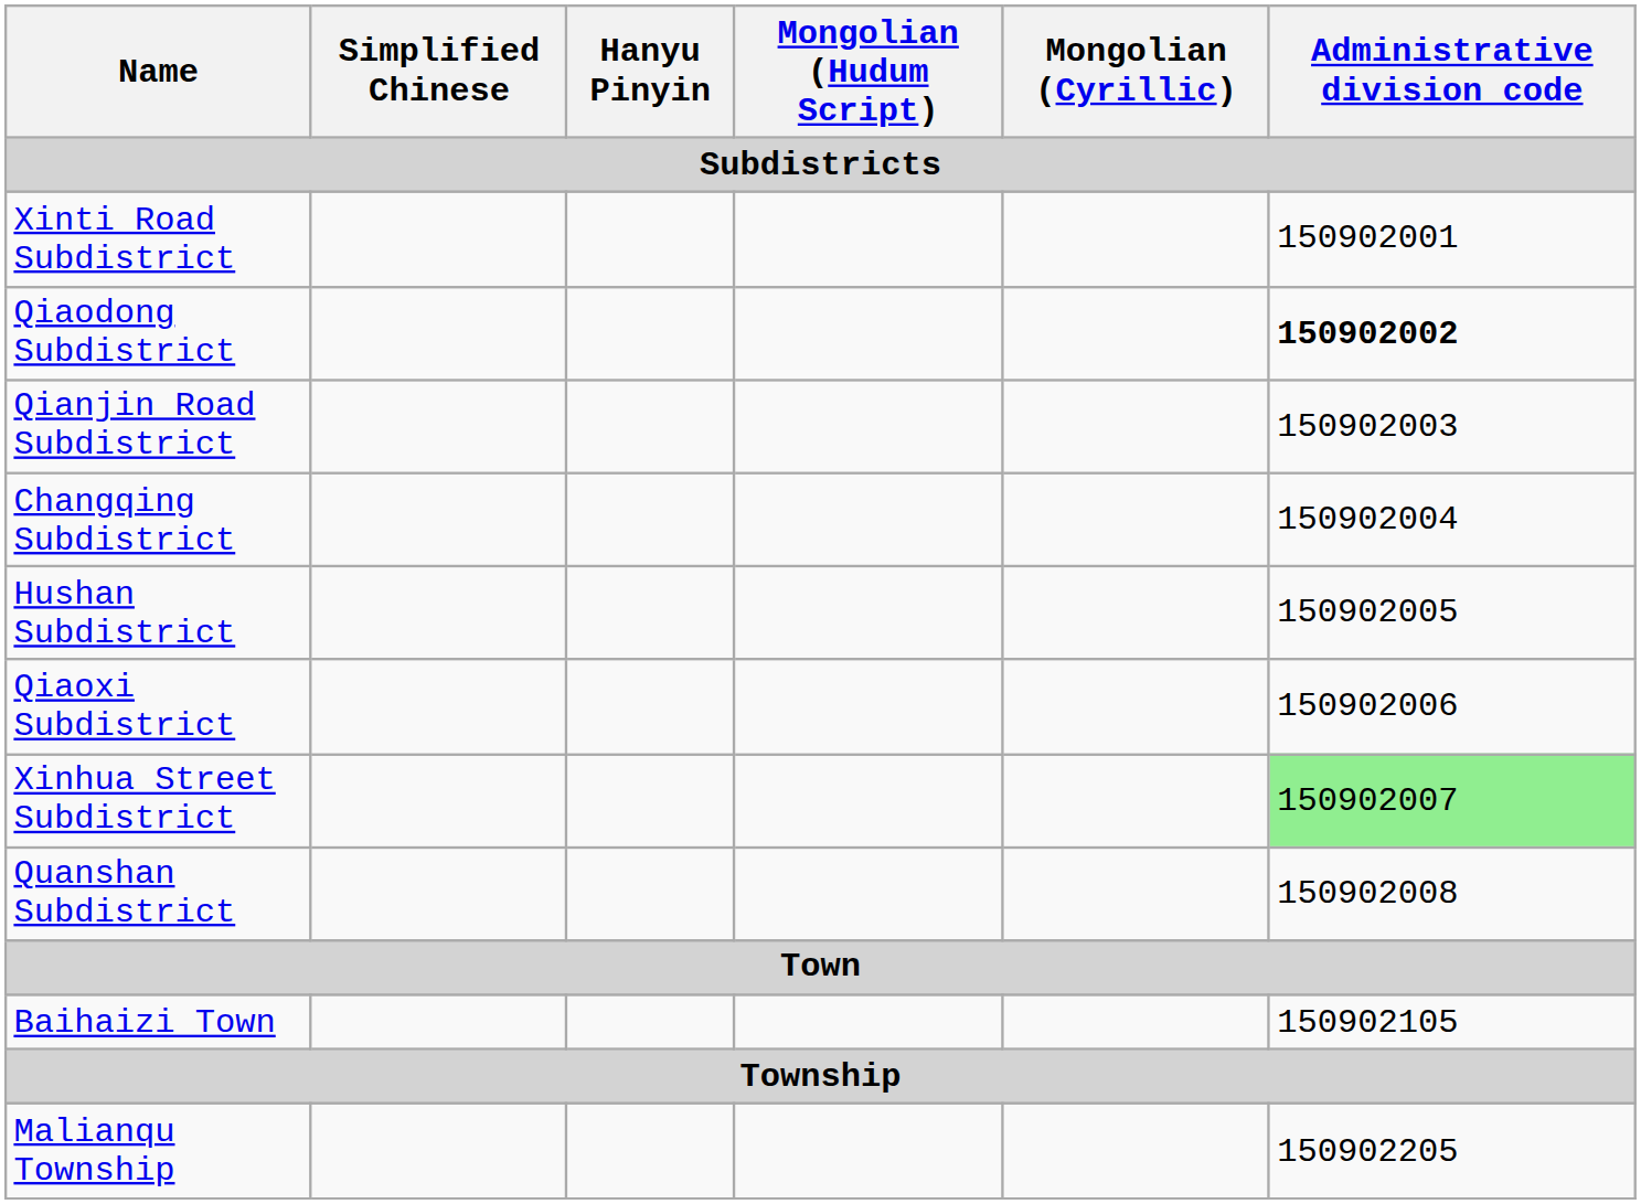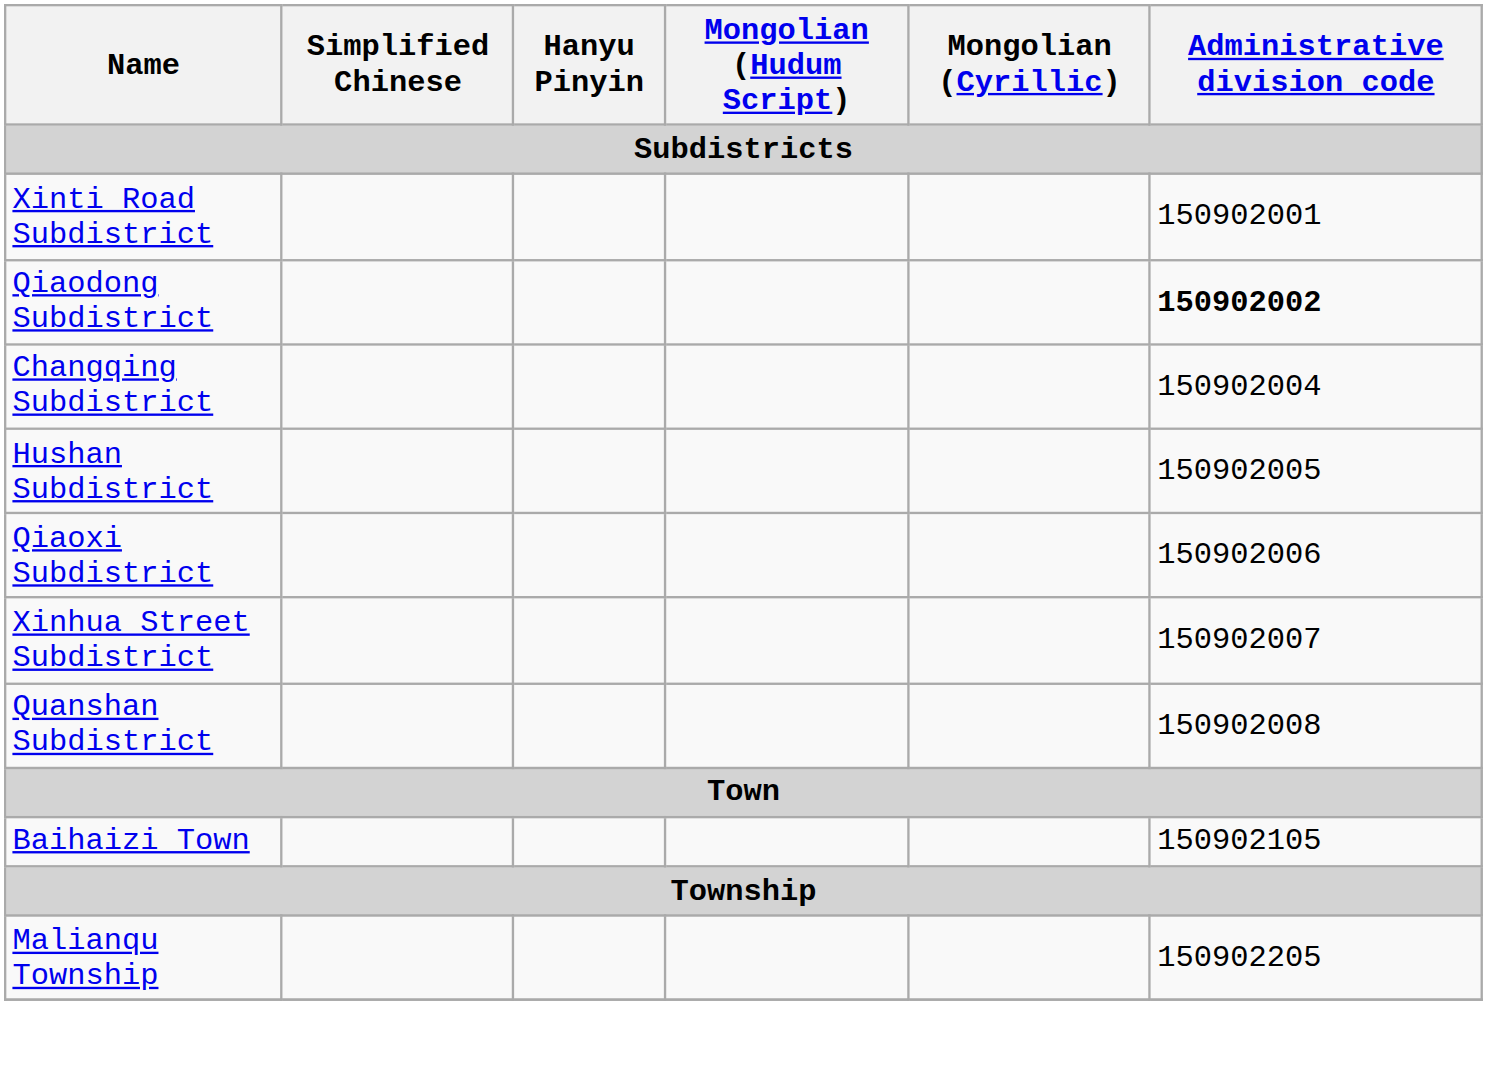 <table class="wikitable" align="center" style="width:50%; border="1">
 <tr>
 <th>Name</th>
 <th>Simplified Chinese</th>
 <th>Hanyu Pinyin</th>
 <th><a href='#'>Mongolian</a> (<a href='#'>Hudum Script</a>)</th>
 <th>Mongolian (<a href='#'>Cyrillic</a>)</th>
 <th><a href='#'>Administrative division code</a></th>
 </tr>
 <tr>
 <td colspan="6"  style="text-align:center; background:#d3d3d3;"><strong>Subdistricts</strong></td>
 </tr>
 <tr --------->
 <td><a href='#'>Xinti Road Subdistrict</a></td>
 <td></td>
 <td></td>
 <td></td>
 <td></td>
 <td>150902001</td>
 </tr>
 <tr>
 <td><a href='#'>Qiaodong Subdistrict</a></td>
 <td></td>
 <td></td>
 <td></td>
 <td></td>
 <td><strong>150902002</strong></td>
-</tr>
-<tr>
-<td><a href='#'>Qianjin Road Subdistrict</a></td>
-<td></td>
-<td></td>
-<td></td>
-<td></td>
-<td>150902003</td>
 </tr>
 <tr>
 <td><a href='#'>Changqing Subdistrict</a></td>
 <td></td>
 <td></td>
 <td></td>
 <td></td>
 <td>150902004</td>
 </tr>
 <tr>
 <td><a href='#'>Hushan Subdistrict</a></td>
 <td></td>
 <td></td>
 <td></td>
 <td></td>
 <td>150902005</td>
 </tr>
 <tr>
 <td><a href='#'>Qiaoxi Subdistrict</a></td>
 <td></td>
 <td></td>
 <td></td>
 <td></td>
 <td>150902006</td>
 </tr>
 <tr>
 <td><a href='#'>Xinhua Street Subdistrict</a></td>
 <td></td>
 <td></td>
 <td></td>
 <td></td>
-<td style="background: lightgreen;">150902007</td>
+<td>150902007</td>
 </tr>
 <tr>
 <td><a href='#'>Quanshan Subdistrict</a></td>
 <td></td>
 <td></td>
 <td></td>
 <td></td>
 <td>150902008</td>
 </tr>
 <tr>
 <td colspan="6"  style="text-align:center; background:#d3d3d3;"><strong>Town</strong></td>
 </tr>
 <tr --------->
 <td><a href='#'>Baihaizi Town</a></td>
 <td></td>
 <td></td>
 <td></td>
 <td></td>
 <td>150902105</td>
 </tr>
 <tr>
 <td colspan="6"  style="text-align:center; background:#d3d3d3;"><strong>Township</strong></td>
 </tr>
 <tr --------->
 <td><a href='#'>Malianqu Township</a></td>
 <td></td>
 <td></td>
 <td></td>
 <td></td>
 <td>150902205</td>
 </tr>
 <tr>
 </tr>
 </table>
